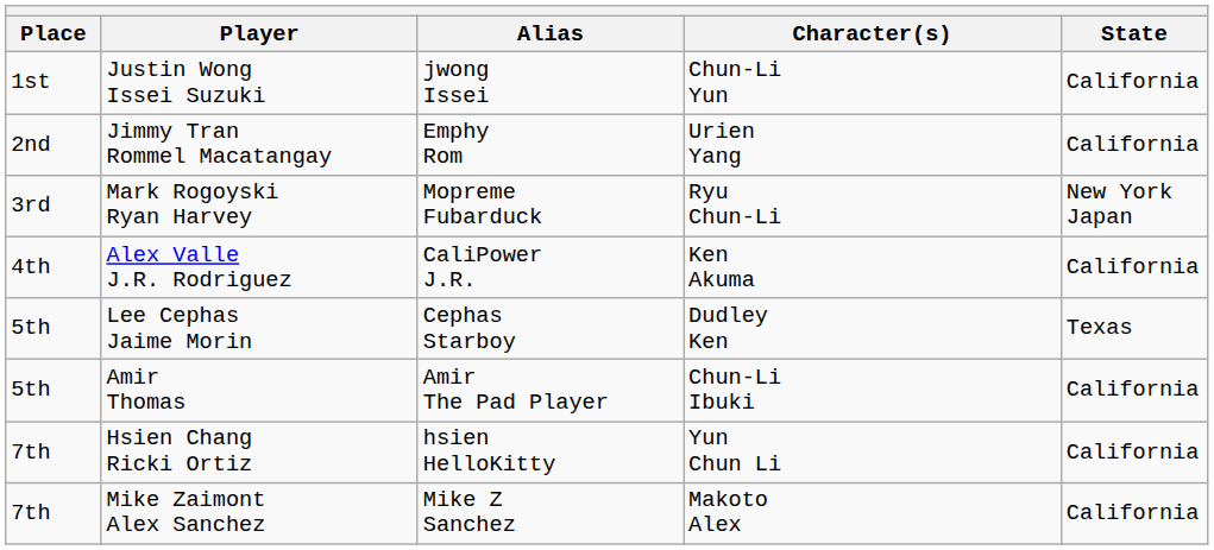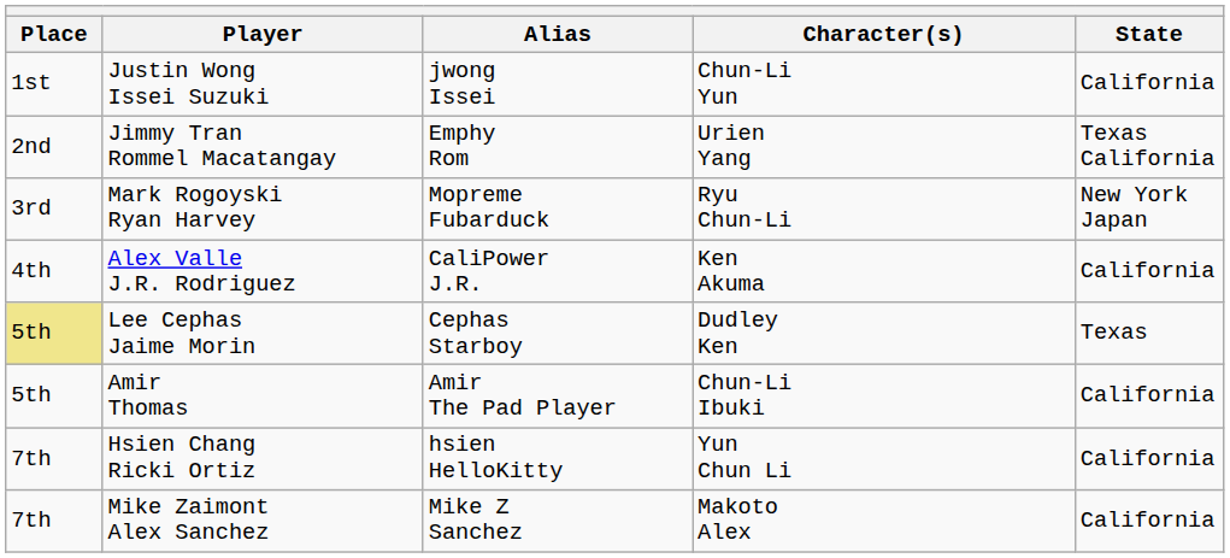 <table class="wikitable">
 <tr>
 <th colspan=5></th>
 </tr>
 <tr>
 <th style="width:50px;">Place</th>
 <th style="width:180px;">Player</th>
 <th style="width:150px;">Alias</th>
 <th style="width:216px;">Character(s)</th>
 <th style="width:80px;">State</th>
 </tr>
 <tr>
 <td>1st</td>
 <td> Justin Wong<br> Issei Suzuki</td>
 <td>jwong<br>Issei</td>
 <td>Chun-Li<br>Yun</td>
 <td>California</td>
 </tr>
 <tr>
 <td>2nd</td>
 <td> Jimmy Tran<br> Rommel Macatangay</td>
 <td>Emphy<br>Rom</td>
 <td>Urien<br>Yang</td>
-<td>California</td>
+<td>Texas<br>California</td>
 </tr>
 <tr>
 <td>3rd</td>
 <td> Mark Rogoyski<br> Ryan Harvey</td>
 <td>Mopreme<br>Fubarduck</td>
 <td>Ryu<br>Chun-Li</td>
 <td>New York<br>Japan</td>
 </tr>
 <tr>
 <td>4th</td>
 <td> <a href='#'>Alex Valle</a><br> J.R. Rodriguez</td>
 <td>CaliPower<br>J.R.</td>
 <td>Ken<br>Akuma</td>
 <td>California</td>
 </tr>
 <tr>
-<td>5th</td>
+<td style="background: khaki;">5th</td>
 <td> Lee Cephas<br> Jaime Morin</td>
 <td>Cephas<br>Starboy</td>
 <td>Dudley<br>Ken</td>
 <td>Texas</td>
 </tr>
 <tr>
 <td>5th</td>
 <td> Amir<br> Thomas</td>
 <td>Amir<br>The Pad Player</td>
 <td>Chun-Li<br>Ibuki</td>
 <td>California</td>
 </tr>
 <tr>
 <td>7th</td>
 <td> Hsien Chang<br> Ricki Ortiz</td>
 <td>hsien<br>HelloKitty</td>
 <td>Yun<br>Chun Li</td>
 <td>California</td>
 </tr>
 <tr>
 <td>7th</td>
 <td> Mike Zaimont<br> Alex Sanchez</td>
 <td>Mike Z<br>Sanchez</td>
 <td>Makoto<br>Alex</td>
 <td>California</td>
 </tr>
 </table>
